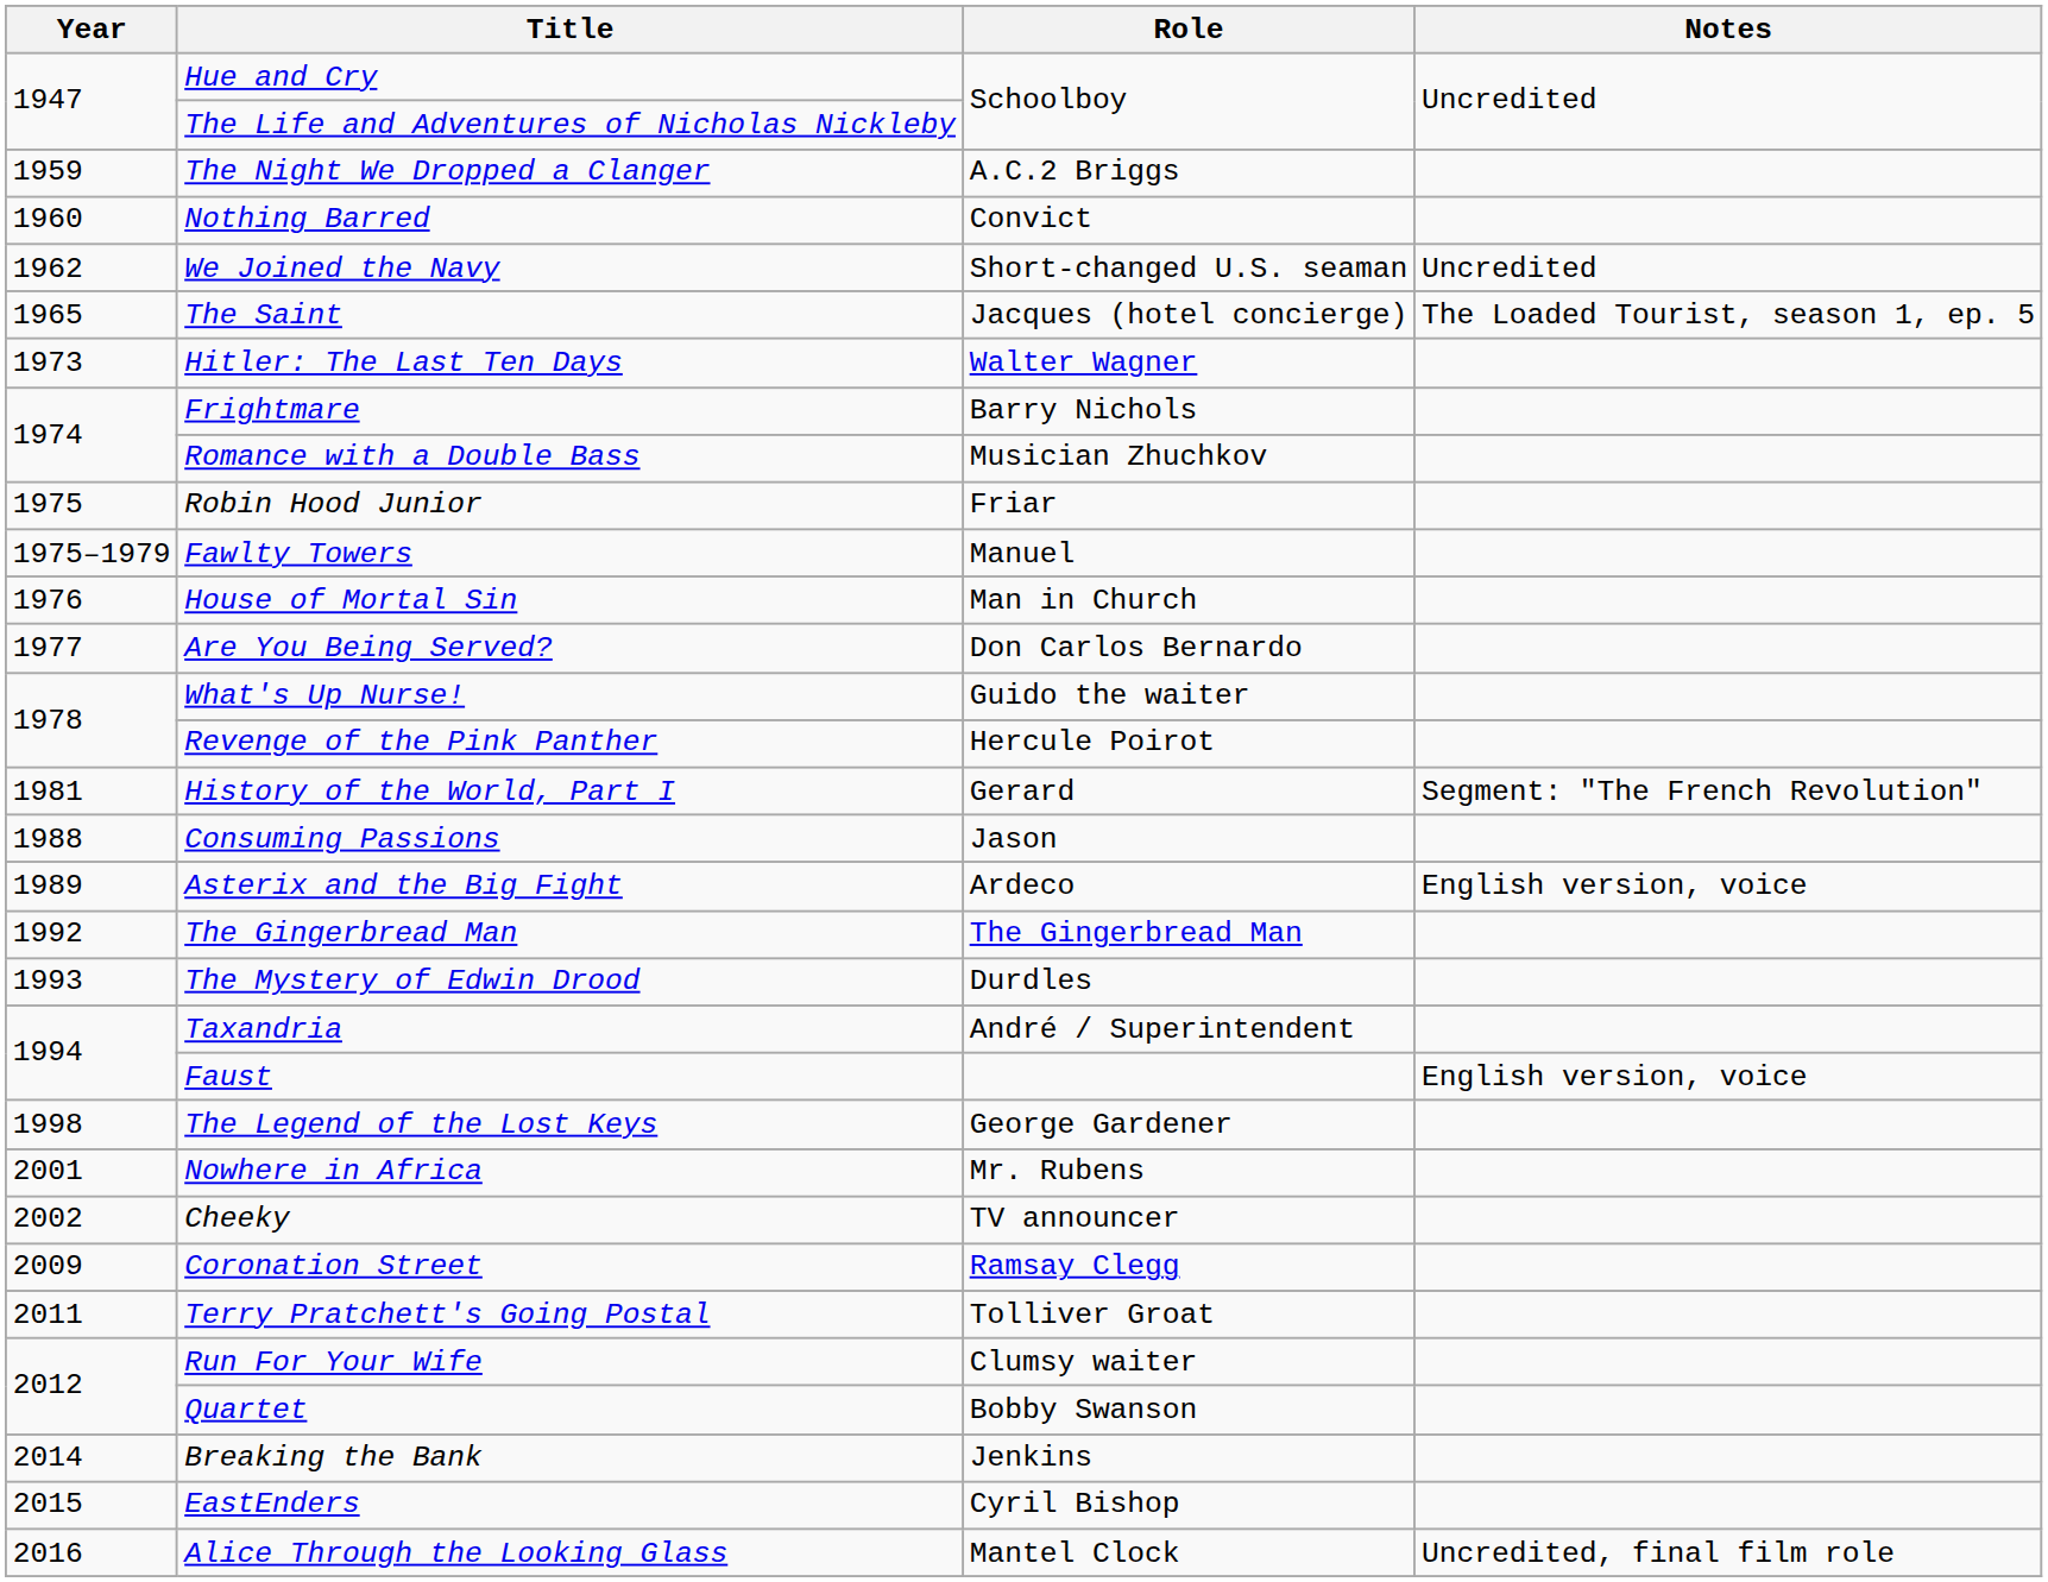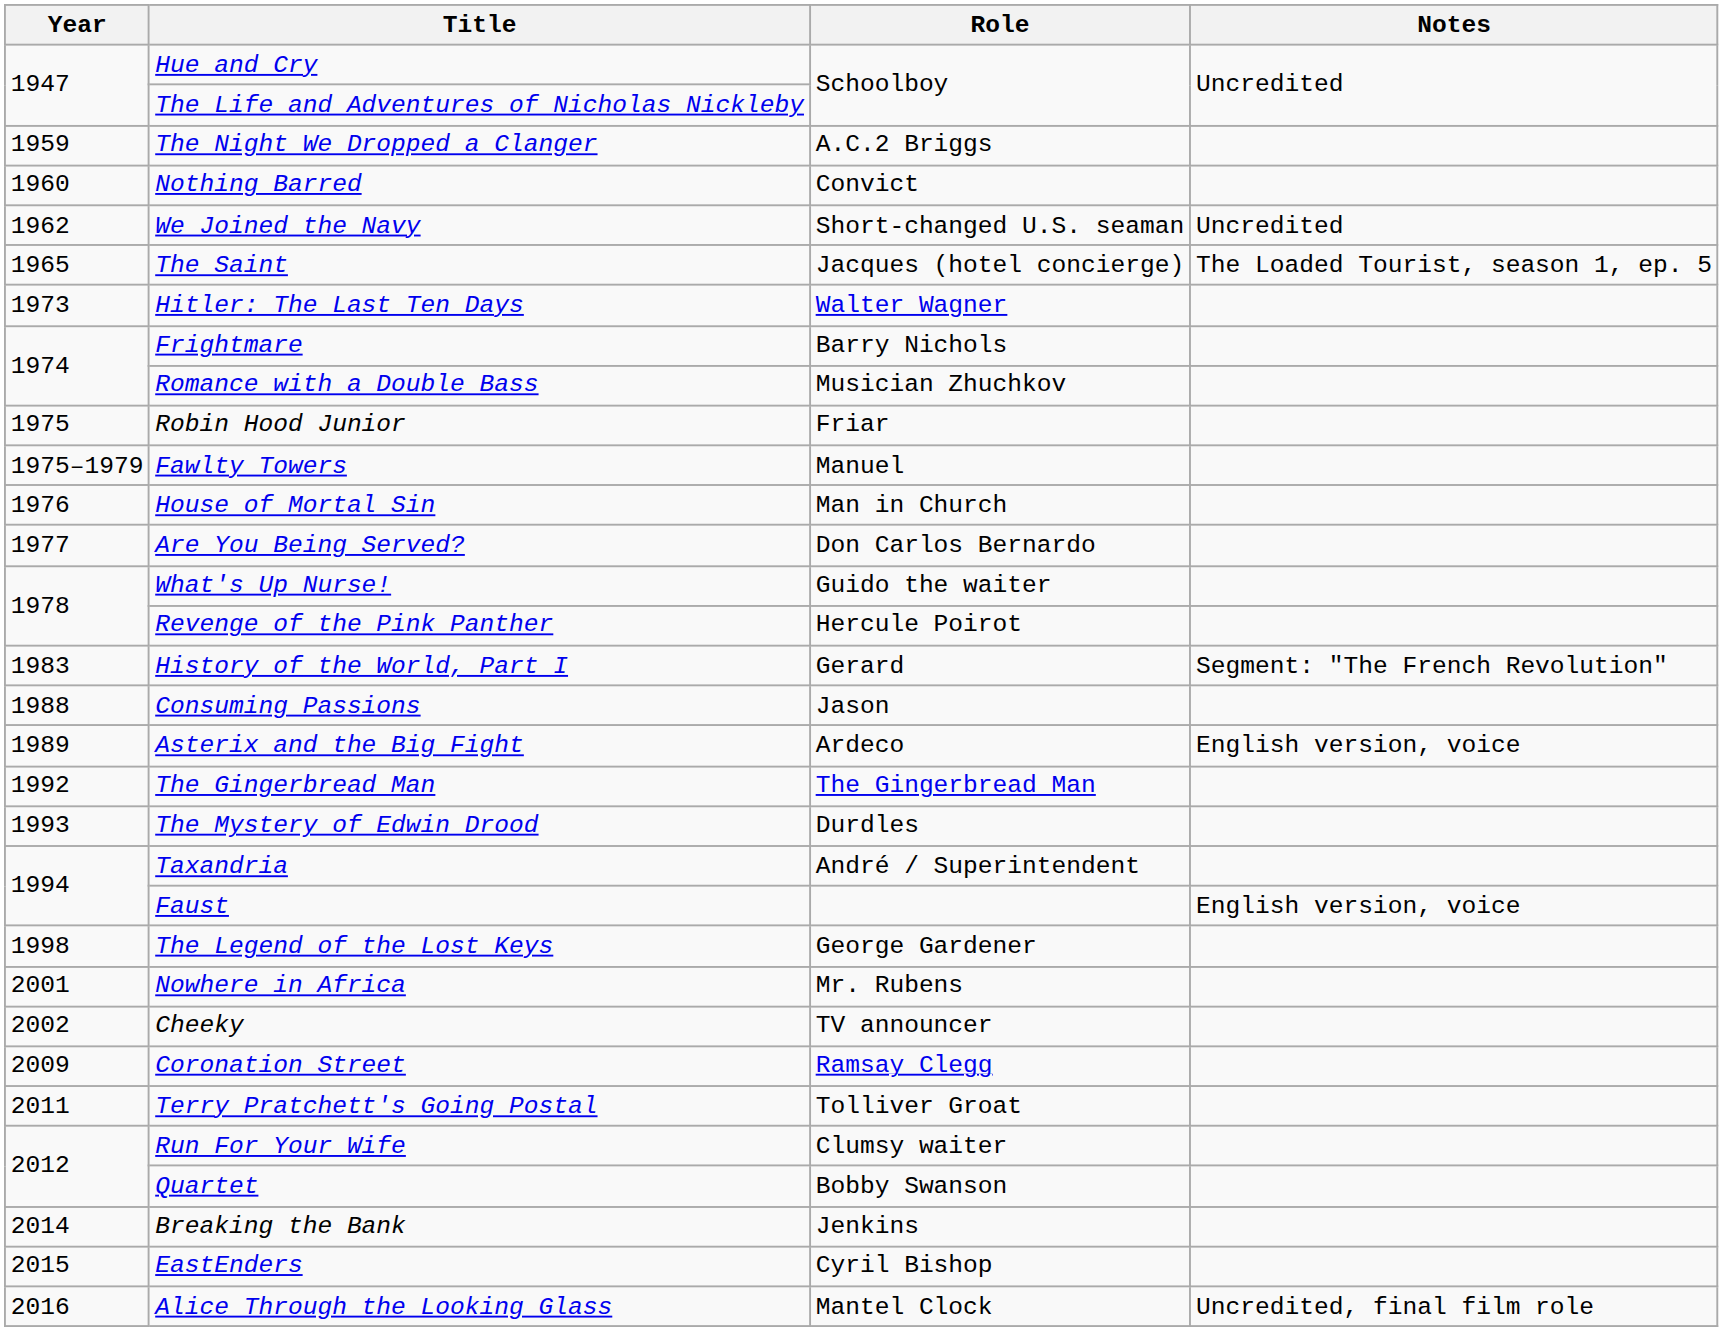 <table class="wikitable sortable">
 <tr>
 <th>Year</th>
 <th>Title</th>
 <th>Role</th>
 <th>Notes</th>
 </tr>
 <tr>
 <td rowspan="2">1947</td>
 <td><em><a href='#'>Hue and Cry</a></em></td>
 <td rowspan="2">Schoolboy</td>
 <td rowspan="2">Uncredited</td>
 </tr>
 <tr>
 <td><em><a href='#'>The Life and Adventures of Nicholas Nickleby</a></em></td>
 </tr>
 <tr>
 <td>1959</td>
 <td><em><a href='#'>The Night We Dropped a Clanger</a></em></td>
 <td>A.C.2 Briggs</td>
 <td></td>
 </tr>
 <tr>
 <td>1960</td>
 <td><em><a href='#'>Nothing Barred</a></em></td>
 <td>Convict</td>
 <td></td>
 </tr>
 <tr>
 <td>1962</td>
 <td><em><a href='#'>We Joined the Navy</a></em></td>
 <td>Short-changed U.S. seaman</td>
 <td>Uncredited</td>
 </tr>
 <tr>
 <td>1965</td>
 <td><em><a href='#'>The Saint</a></em></td>
 <td>Jacques (hotel concierge)</td>
 <td>The Loaded Tourist, season 1, ep. 5</td>
 </tr>
 <tr>
 <td>1973</td>
 <td><em><a href='#'>Hitler: The Last Ten Days</a></em></td>
 <td><a href='#'>Walter Wagner</a></td>
 <td></td>
 </tr>
 <tr>
 <td rowspan="2">1974</td>
 <td><em><a href='#'>Frightmare</a></em></td>
 <td>Barry Nichols</td>
 <td></td>
 </tr>
 <tr>
 <td><em><a href='#'>Romance with a Double Bass</a></em></td>
 <td>Musician Zhuchkov</td>
 <td></td>
 </tr>
 <tr>
 <td>1975</td>
 <td><em>Robin Hood Junior</em></td>
 <td>Friar</td>
 <td></td>
 </tr>
 <tr>
 <td>1975–1979</td>
 <td><em><a href='#'>Fawlty Towers</a> </em></td>
 <td>Manuel</td>
 <td></td>
 </tr>
 <tr>
 <td>1976</td>
 <td><em><a href='#'>House of Mortal Sin</a></em></td>
 <td>Man in Church</td>
 <td></td>
 </tr>
 <tr>
 <td>1977</td>
 <td><em><a href='#'>Are You Being Served?</a></em></td>
 <td>Don Carlos Bernardo</td>
 <td></td>
 </tr>
 <tr>
 <td rowspan="2">1978</td>
 <td><em><a href='#'>What's Up Nurse!</a></em></td>
 <td>Guido the waiter</td>
 <td></td>
 </tr>
 <tr>
 <td><em><a href='#'>Revenge of the Pink Panther</a></em></td>
 <td>Hercule Poirot</td>
 <td></td>
 </tr>
 <tr>
-<td>1981</td>
+<td>1983</td>
 <td><em><a href='#'>History of the World, Part I</a></em></td>
 <td>Gerard</td>
 <td>Segment: "The French Revolution"</td>
 </tr>
 <tr>
 <td>1988</td>
 <td><em><a href='#'>Consuming Passions</a></em></td>
 <td>Jason</td>
 <td></td>
 </tr>
 <tr>
 <td>1989</td>
 <td><em><a href='#'>Asterix and the Big Fight</a></em></td>
 <td>Ardeco</td>
 <td>English version, voice</td>
 </tr>
 <tr>
 <td>1992</td>
 <td><a href='#'><em>The Gingerbread Man</em></a></td>
 <td><a href='#'>The Gingerbread Man</a></td>
 <td></td>
 </tr>
 <tr>
 <td>1993</td>
 <td><em><a href='#'>The Mystery of Edwin Drood</a></em></td>
 <td>Durdles</td>
 <td></td>
 </tr>
 <tr>
 <td rowspan="2">1994</td>
 <td><em><a href='#'>Taxandria</a></em></td>
 <td>André / Superintendent</td>
 <td></td>
 </tr>
 <tr>
 <td><em><a href='#'>Faust</a></em></td>
 <td></td>
 <td>English version, voice</td>
 </tr>
 <tr>
 <td>1998</td>
 <td><em><a href='#'>The Legend of the Lost Keys</a></em></td>
 <td>George Gardener</td>
 <td></td>
 </tr>
 <tr>
 <td>2001</td>
 <td><em><a href='#'>Nowhere in Africa</a></em></td>
 <td>Mr. Rubens</td>
 <td></td>
 </tr>
 <tr>
 <td>2002</td>
 <td><em>Cheeky</em></td>
 <td>TV announcer</td>
 <td></td>
 </tr>
 <tr>
 <td>2009</td>
 <td><em><a href='#'>Coronation Street</a></em></td>
 <td><a href='#'>Ramsay Clegg</a></td>
 <td></td>
 </tr>
 <tr>
 <td>2011</td>
 <td><em><a href='#'>Terry Pratchett's Going Postal</a></em></td>
 <td>Tolliver Groat</td>
 <td></td>
 </tr>
 <tr>
 <td rowspan="2">2012</td>
 <td><em><a href='#'>Run For Your Wife</a></em></td>
 <td>Clumsy waiter</td>
 <td></td>
 </tr>
 <tr>
 <td><em><a href='#'>Quartet</a></em></td>
 <td>Bobby Swanson</td>
 <td></td>
 </tr>
 <tr>
 <td>2014</td>
 <td><em>Breaking the Bank</em></td>
 <td>Jenkins</td>
 <td></td>
 </tr>
 <tr>
 <td>2015</td>
 <td><em><a href='#'>EastEnders</a></em></td>
 <td>Cyril Bishop</td>
 <td></td>
 </tr>
 <tr>
 <td>2016</td>
 <td><em><a href='#'>Alice Through the Looking Glass</a></em></td>
 <td>Mantel Clock</td>
 <td>Uncredited, final film role</td>
 </tr>
 </table>
